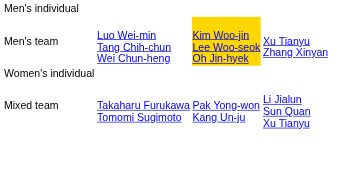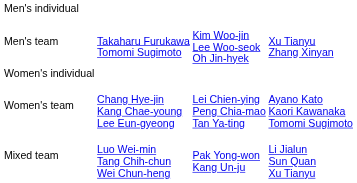 <table>
 <tr>
 <td>Men's individual<br></td>
 <td></td>
 <td></td>
 <td></td>
 </tr>
 <tr>
 <td>Men's team<br></td>
-<td><br><a href='#'>Luo Wei-min</a><br><a href='#'>Tang Chih-chun</a><br><a href='#'>Wei Chun-heng</a></td>
-<td style="background: gold;"><br><a href='#'>Kim Woo-jin</a><br><a href='#'>Lee Woo-seok</a><br><a href='#'>Oh Jin-hyek</a></td>
+<td><br><a href='#'>Takaharu Furukawa</a><br><a href='#'>Tomomi Sugimoto</a></td>
+<td><br><a href='#'>Kim Woo-jin</a><br><a href='#'>Lee Woo-seok</a><br><a href='#'>Oh Jin-hyek</a></td>
 <td><br><a href='#'>Xu Tianyu</a><br><a href='#'>Zhang Xinyan</a></td>
 </tr>
 <tr>
 <td>Women's individual<br></td>
 <td></td>
 <td></td>
 <td></td>
 </tr>
 <tr>
+<td>Women's team<br></td>
+<td><br><a href='#'>Chang Hye-jin</a><br><a href='#'>Kang Chae-young</a><br><a href='#'>Lee Eun-gyeong</a></td>
+<td><br><a href='#'>Lei Chien-ying</a><br><a href='#'>Peng Chia-mao</a><br><a href='#'>Tan Ya-ting</a></td>
+<td><br><a href='#'>Ayano Kato</a><br><a href='#'>Kaori Kawanaka</a><br><a href='#'>Tomomi Sugimoto</a></td>
+</tr>
+<tr>
 <td>Mixed team<br></td>
-<td><br><a href='#'>Takaharu Furukawa</a><br><a href='#'>Tomomi Sugimoto</a></td>
+<td><br><a href='#'>Luo Wei-min</a><br><a href='#'>Tang Chih-chun</a><br><a href='#'>Wei Chun-heng</a></td>
 <td><br><a href='#'>Pak Yong-won</a><br><a href='#'>Kang Un-ju</a></td>
 <td><br><a href='#'>Li Jialun</a><br><a href='#'>Sun Quan</a><br><a href='#'>Xu Tianyu</a></td>
 </tr>
 </table>
